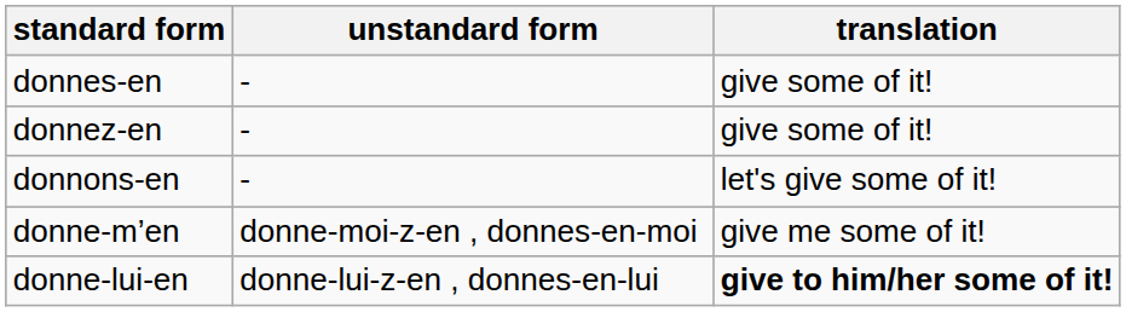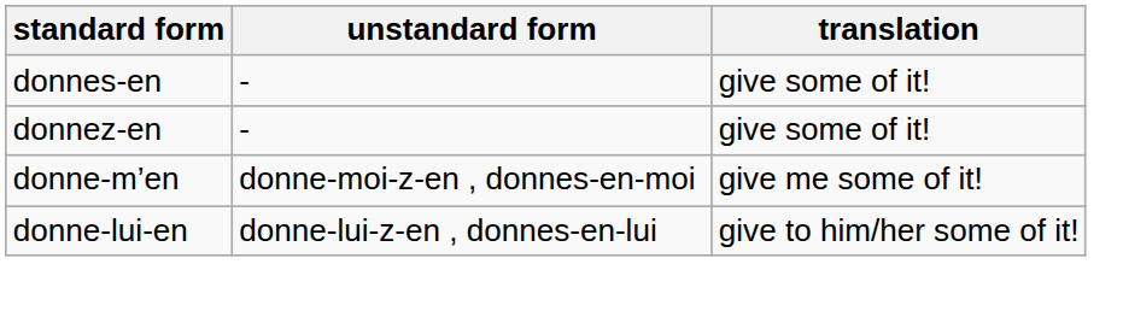 <table class="wikitable">
 <tr>
 <th>standard form</th>
 <th>unstandard form</th>
 <th>translation</th>
 </tr>
 <tr>
 <td>donnes-en </td>
 <td>-</td>
 <td>give some of it!</td>
 </tr>
 <tr>
 <td>donnez-en </td>
 <td>-</td>
 <td>give some of it!</td>
 </tr>
 <tr>
-<td>donnons-en </td>
-<td>-</td>
-<td>let's give some of it!</td>
-</tr>
-<tr>
 <td>donne-m’en </td>
 <td>donne-moi-z-en , donnes-en-moi </td>
 <td>give me some of it!</td>
 </tr>
 <tr>
 <td>donne-lui-en </td>
 <td>donne-lui-z-en , donnes-en-lui </td>
-<td><strong>give to him/her some of it!</strong></td>
+<td>give to him/her some of it!</td>
 </tr>
 </table>
